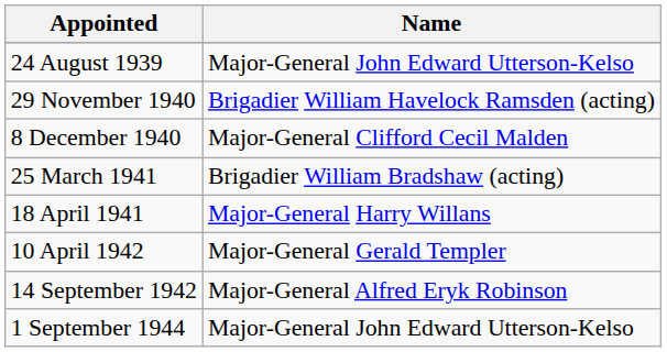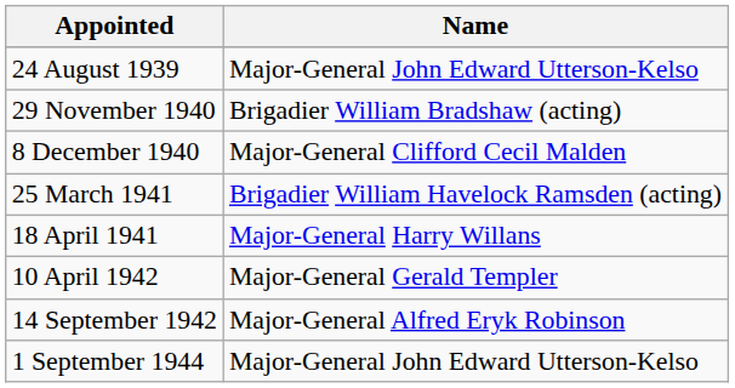 <table class="wikitable" style="text-align: left; border-spacing: 2px; border: 1px solid darkgray;">
 <tr>
 <th>Appointed</th>
 <th>Name</th>
 </tr>
 <tr>
 </tr>
 <tr>
 <td>24 August 1939</td>
 <td>Major-General <a href='#'>John Edward Utterson-Kelso</a></td>
 </tr>
 <tr>
 <td>29 November 1940</td>
-<td><a href='#'>Brigadier</a> <a href='#'>William Havelock Ramsden</a> (acting)</td>
+<td>Brigadier <a href='#'>William Bradshaw</a> (acting)</td>
 </tr>
 <tr>
 <td>8 December 1940</td>
 <td>Major-General <a href='#'>Clifford Cecil Malden</a></td>
 </tr>
 <tr>
 <td>25 March 1941</td>
-<td>Brigadier <a href='#'>William Bradshaw</a> (acting)</td>
+<td><a href='#'>Brigadier</a> <a href='#'>William Havelock Ramsden</a> (acting)</td>
 </tr>
 <tr>
 <td>18 April 1941</td>
 <td><a href='#'>Major-General</a> <a href='#'>Harry Willans</a></td>
 </tr>
 <tr>
 <td>10 April 1942</td>
 <td>Major-General <a href='#'>Gerald Templer</a></td>
 </tr>
 <tr>
 <td>14 September 1942</td>
 <td>Major-General <a href='#'>Alfred Eryk Robinson</a></td>
 </tr>
 <tr>
 <td>1 September 1944</td>
 <td>Major-General John Edward Utterson-Kelso</td>
 </tr>
 </table>
